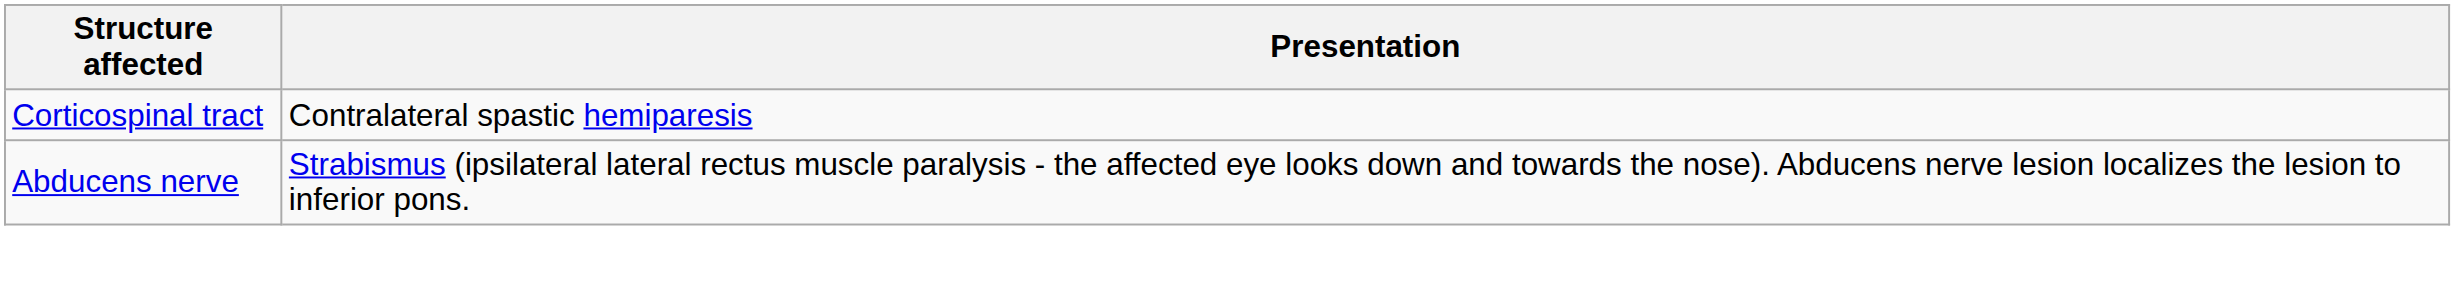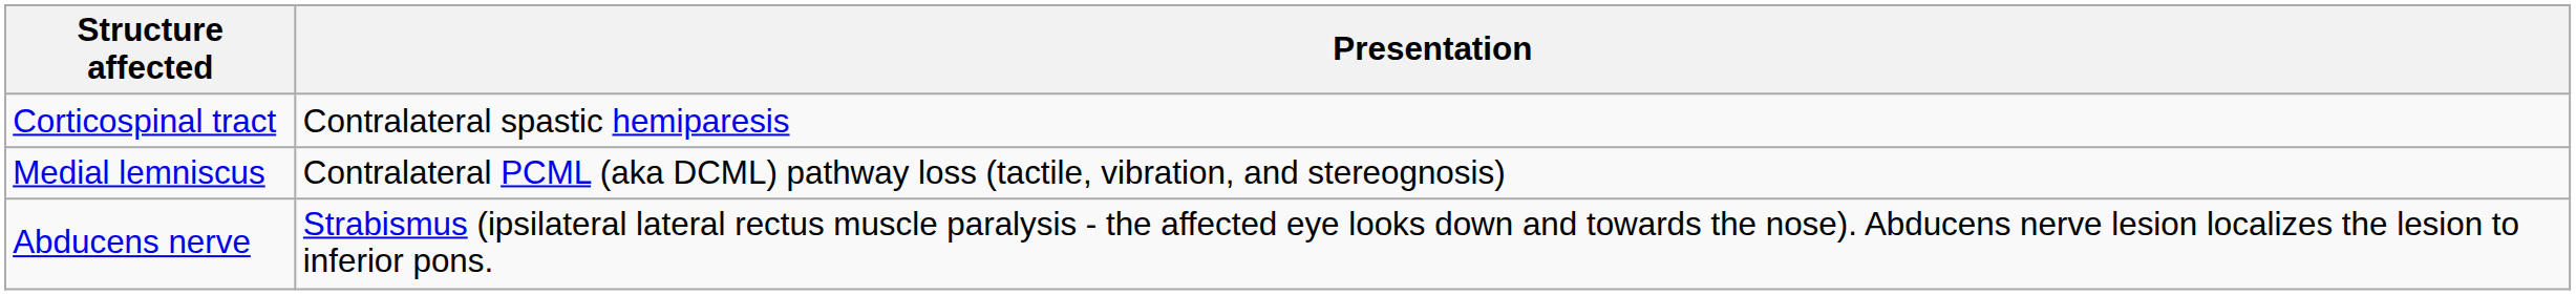 <table class="wikitable">
 <tr>
 <th>Structure affected</th>
 <th>Presentation</th>
 </tr>
 <tr>
 <td><a href='#'>Corticospinal tract</a></td>
 <td>Contralateral spastic <a href='#'>hemiparesis</a></td>
 </tr>
 <tr>
+<td><a href='#'>Medial lemniscus</a></td>
+<td>Contralateral <a href='#'>PCML</a> (aka DCML) pathway loss (tactile, vibration, and stereognosis)</td>
+</tr>
+<tr>
 <td><a href='#'>Abducens nerve</a></td>
 <td><a href='#'>Strabismus</a> (ipsilateral lateral rectus muscle paralysis - the affected eye looks down and towards the nose). Abducens nerve lesion localizes the lesion to inferior pons.</td>
 </tr>
 </table>
